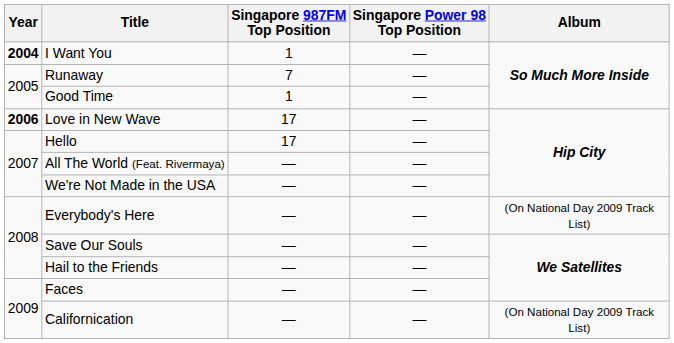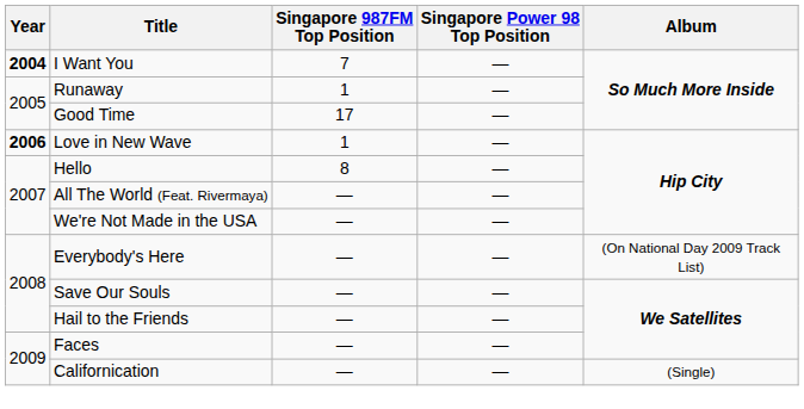 <table class="wikitable">
 <tr>
 <th align="center">Year</th>
 <th align="center">Title</th>
 <th align="center">Singapore <a href='#'>987FM</a><br>Top Position</th>
 <th align="center">Singapore <a href='#'>Power 98</a><br>Top Position</th>
 <th align="center">Album</th>
 </tr>
 <tr>
 <td align="center" rowspan="1"><strong>2004</strong></td>
 <td align="left">I Want You</td>
-<td align="center">1</td>
+<td align="center">7</td>
 <td align="center">—</td>
 <td align="center" rowspan="3" width="200"><strong><em>So Much More Inside</em></strong></td>
 </tr>
 <tr>
 <td align="center" rowspan="2">2005</td>
 <td align="left">Runaway</td>
-<td align="center">7</td>
+<td align="center">1</td>
 <td align="center">—</td>
 </tr>
 <tr>
 <td align="left">Good Time</td>
-<td align="center">1</td>
+<td align="center">17</td>
 <td align="center">—</td>
 </tr>
 <tr>
 <td align="center" rowspan="1"><strong>2006</strong></td>
 <td align="left">Love in New Wave</td>
-<td align="center">17</td>
+<td align="center">1</td>
 <td align="center">—</td>
 <td align="center" rowspan="4" width="200"><strong><em>Hip City</em></strong></td>
 </tr>
 <tr>
 <td align="center" rowspan="3">2007</td>
 <td align="left">Hello</td>
-<td align="center">17</td>
+<td align="center">8</td>
 <td align="center">—</td>
 </tr>
 <tr>
 <td align="left">All The World <small>(Feat. Rivermaya)</small></td>
 <td align="center">—</td>
 <td align="center">—</td>
 </tr>
 <tr>
 <td align="left">We're Not Made in the USA</td>
 <td align="center">—</td>
 <td align="center">—</td>
 </tr>
 <tr>
 <td align="center" rowspan="3">2008</td>
 <td align="left">Everybody's Here</td>
 <td align="center">—</td>
 <td align="center">—</td>
 <td align="center" rowspan="1" width="200"><small>(On National Day 2009 Track List)</small></td>
 </tr>
 <tr>
 <td align="left">Save Our Souls</td>
 <td align="center">—</td>
 <td align="center">—</td>
 <td align="center" rowspan="3" width="200"><strong><em>We Satellites</em></strong></td>
 </tr>
 <tr>
 <td align="left">Hail to the Friends</td>
 <td align="center">—</td>
 <td align="center">—</td>
 </tr>
 <tr>
 <td align="center" rowspan="2">2009</td>
 <td align="left">Faces</td>
 <td align="center">—</td>
 <td align="center">—</td>
 </tr>
 <tr>
 <td align="left">Californication</td>
 <td align="center">—</td>
 <td align="center">—</td>
-<td align="center" rowspan="1" width="200"><small>(On National Day 2009 Track List)</small></td>
+<td align="center" rowspan="1" width="200"><small>(Single)</small></td>
 </tr>
 </table>
